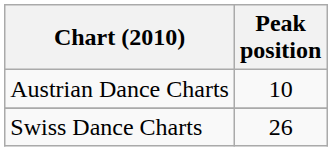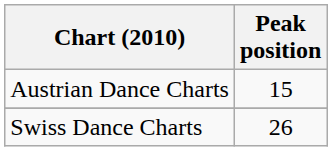 <table class="wikitable sortable">
 <tr>
 <th>Chart (2010)</th>
 <th>Peak<br>position</th>
 </tr>
 <tr>
 <td>Austrian Dance Charts</td>
-<td align="center">10</td>
+<td align="center">15</td>
 </tr>
 <tr>
 </tr>
 <tr>
 </tr>
 <tr>
 </tr>
 <tr>
 <td>Swiss Dance Charts</td>
 <td align="center">26</td>
 </tr>
 </table>
